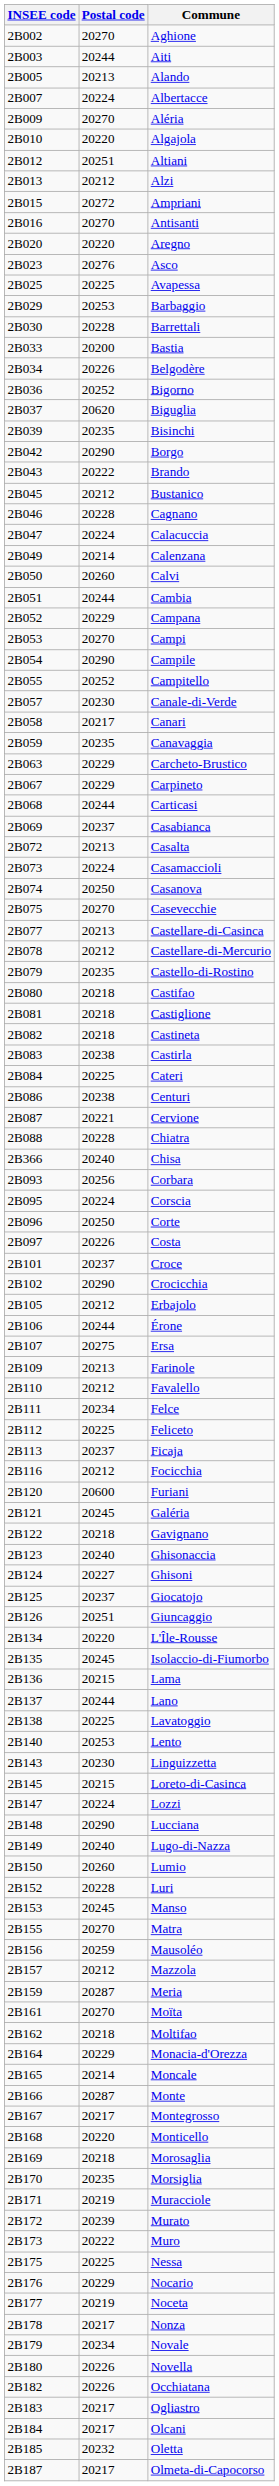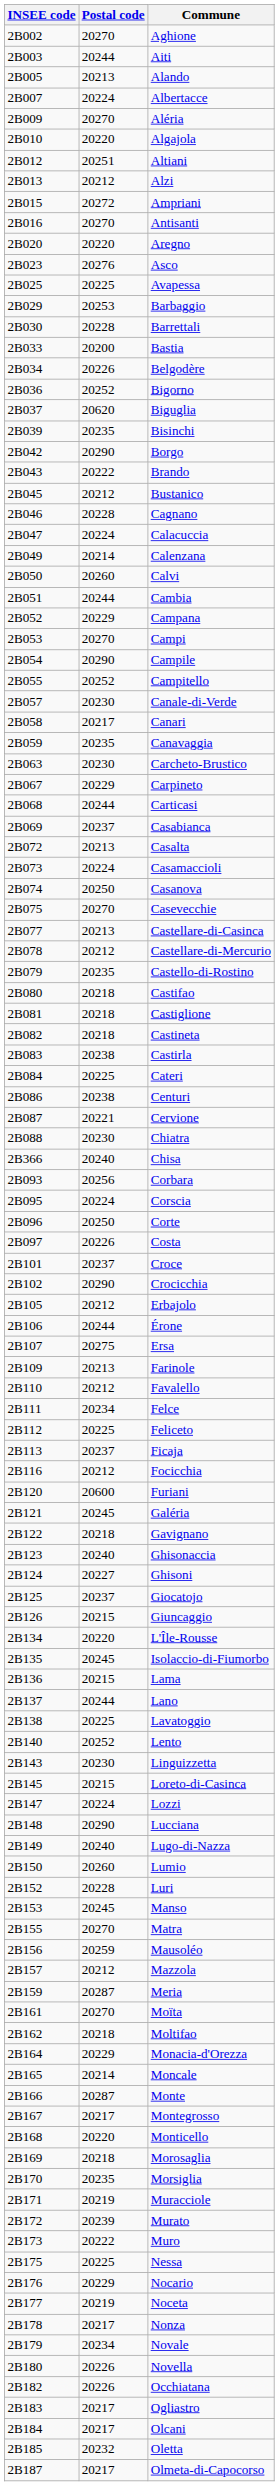 <table class="wikitable sortable">
 <tr>
 <th><a href='#'>INSEE code</a></th>
 <th><a href='#'>Postal code</a></th>
 <th>Commune</th>
 </tr>
 <tr>
 <td>2B002</td>
 <td>20270</td>
 <td><a href='#'>Aghione</a></td>
 </tr>
 <tr>
 <td>2B003</td>
 <td>20244</td>
 <td><a href='#'>Aiti</a></td>
 </tr>
 <tr>
 <td>2B005</td>
 <td>20213</td>
 <td><a href='#'>Alando</a></td>
 </tr>
 <tr>
 <td>2B007</td>
 <td>20224</td>
 <td><a href='#'>Albertacce</a></td>
 </tr>
 <tr>
 <td>2B009</td>
 <td>20270</td>
 <td><a href='#'>Aléria</a></td>
 </tr>
 <tr>
 <td>2B010</td>
 <td>20220</td>
 <td><a href='#'>Algajola</a></td>
 </tr>
 <tr>
 <td>2B012</td>
 <td>20251</td>
 <td><a href='#'>Altiani</a></td>
 </tr>
 <tr>
 <td>2B013</td>
 <td>20212</td>
 <td><a href='#'>Alzi</a></td>
 </tr>
 <tr>
 <td>2B015</td>
 <td>20272</td>
 <td><a href='#'>Ampriani</a></td>
 </tr>
 <tr>
 <td>2B016</td>
 <td>20270</td>
 <td><a href='#'>Antisanti</a></td>
 </tr>
 <tr>
 <td>2B020</td>
 <td>20220</td>
 <td><a href='#'>Aregno</a></td>
 </tr>
 <tr>
 <td>2B023</td>
 <td>20276</td>
 <td><a href='#'>Asco</a></td>
 </tr>
 <tr>
 <td>2B025</td>
 <td>20225</td>
 <td><a href='#'>Avapessa</a></td>
 </tr>
 <tr>
 <td>2B029</td>
 <td>20253</td>
 <td><a href='#'>Barbaggio</a></td>
 </tr>
 <tr>
 <td>2B030</td>
 <td>20228</td>
 <td><a href='#'>Barrettali</a></td>
 </tr>
 <tr>
 <td>2B033</td>
 <td>20200</td>
 <td><a href='#'>Bastia</a></td>
 </tr>
 <tr>
 <td>2B034</td>
 <td>20226</td>
 <td><a href='#'>Belgodère</a></td>
 </tr>
 <tr>
 <td>2B036</td>
 <td>20252</td>
 <td><a href='#'>Bigorno</a></td>
 </tr>
 <tr>
 <td>2B037</td>
 <td>20620</td>
 <td><a href='#'>Biguglia</a></td>
 </tr>
 <tr>
 <td>2B039</td>
 <td>20235</td>
 <td><a href='#'>Bisinchi</a></td>
 </tr>
 <tr>
 <td>2B042</td>
 <td>20290</td>
 <td><a href='#'>Borgo</a></td>
 </tr>
 <tr>
 <td>2B043</td>
 <td>20222</td>
 <td><a href='#'>Brando</a></td>
 </tr>
 <tr>
 <td>2B045</td>
 <td>20212</td>
 <td><a href='#'>Bustanico</a></td>
 </tr>
 <tr>
 <td>2B046</td>
 <td>20228</td>
 <td><a href='#'>Cagnano</a></td>
 </tr>
 <tr>
 <td>2B047</td>
 <td>20224</td>
 <td><a href='#'>Calacuccia</a></td>
 </tr>
 <tr>
 <td>2B049</td>
 <td>20214</td>
 <td><a href='#'>Calenzana</a></td>
 </tr>
 <tr>
 <td>2B050</td>
 <td>20260</td>
 <td><a href='#'>Calvi</a></td>
 </tr>
 <tr>
 <td>2B051</td>
 <td>20244</td>
 <td><a href='#'>Cambia</a></td>
 </tr>
 <tr>
 <td>2B052</td>
 <td>20229</td>
 <td><a href='#'>Campana</a></td>
 </tr>
 <tr>
 <td>2B053</td>
 <td>20270</td>
 <td><a href='#'>Campi</a></td>
 </tr>
 <tr>
 <td>2B054</td>
 <td>20290</td>
 <td><a href='#'>Campile</a></td>
 </tr>
 <tr>
 <td>2B055</td>
 <td>20252</td>
 <td><a href='#'>Campitello</a></td>
 </tr>
 <tr>
 <td>2B057</td>
 <td>20230</td>
 <td><a href='#'>Canale-di-Verde</a></td>
 </tr>
 <tr>
 <td>2B058</td>
 <td>20217</td>
 <td><a href='#'>Canari</a></td>
 </tr>
 <tr>
 <td>2B059</td>
 <td>20235</td>
 <td><a href='#'>Canavaggia</a></td>
 </tr>
 <tr>
 <td>2B063</td>
-<td>20229</td>
+<td>20230</td>
 <td><a href='#'>Carcheto-Brustico</a></td>
 </tr>
 <tr>
 <td>2B067</td>
 <td>20229</td>
 <td><a href='#'>Carpineto</a></td>
 </tr>
 <tr>
 <td>2B068</td>
 <td>20244</td>
 <td><a href='#'>Carticasi</a></td>
 </tr>
 <tr>
 <td>2B069</td>
 <td>20237</td>
 <td><a href='#'>Casabianca</a></td>
 </tr>
 <tr>
 <td>2B072</td>
 <td>20213</td>
 <td><a href='#'>Casalta</a></td>
 </tr>
 <tr>
 <td>2B073</td>
 <td>20224</td>
 <td><a href='#'>Casamaccioli</a></td>
 </tr>
 <tr>
 <td>2B074</td>
 <td>20250</td>
 <td><a href='#'>Casanova</a></td>
 </tr>
 <tr>
 <td>2B075</td>
 <td>20270</td>
 <td><a href='#'>Casevecchie</a></td>
 </tr>
 <tr>
 <td>2B077</td>
 <td>20213</td>
 <td><a href='#'>Castellare-di-Casinca</a></td>
 </tr>
 <tr>
 <td>2B078</td>
 <td>20212</td>
 <td><a href='#'>Castellare-di-Mercurio</a></td>
 </tr>
 <tr>
 <td>2B079</td>
 <td>20235</td>
 <td><a href='#'>Castello-di-Rostino</a></td>
 </tr>
 <tr>
 <td>2B080</td>
 <td>20218</td>
 <td><a href='#'>Castifao</a></td>
 </tr>
 <tr>
 <td>2B081</td>
 <td>20218</td>
 <td><a href='#'>Castiglione</a></td>
 </tr>
 <tr>
 <td>2B082</td>
 <td>20218</td>
 <td><a href='#'>Castineta</a></td>
 </tr>
 <tr>
 <td>2B083</td>
 <td>20238</td>
 <td><a href='#'>Castirla</a></td>
 </tr>
 <tr>
 <td>2B084</td>
 <td>20225</td>
 <td><a href='#'>Cateri</a></td>
 </tr>
 <tr>
 <td>2B086</td>
 <td>20238</td>
 <td><a href='#'>Centuri</a></td>
 </tr>
 <tr>
 <td>2B087</td>
 <td>20221</td>
 <td><a href='#'>Cervione</a></td>
 </tr>
 <tr>
 <td>2B088</td>
-<td>20228</td>
+<td>20230</td>
 <td><a href='#'>Chiatra</a></td>
 </tr>
 <tr>
 <td>2B366</td>
 <td>20240</td>
 <td><a href='#'>Chisa</a></td>
 </tr>
 <tr>
 <td>2B093</td>
 <td>20256</td>
 <td><a href='#'>Corbara</a></td>
 </tr>
 <tr>
 <td>2B095</td>
 <td>20224</td>
 <td><a href='#'>Corscia</a></td>
 </tr>
 <tr>
 <td>2B096</td>
 <td>20250</td>
 <td><a href='#'>Corte</a></td>
 </tr>
 <tr>
 <td>2B097</td>
 <td>20226</td>
 <td><a href='#'>Costa</a></td>
 </tr>
 <tr>
 <td>2B101</td>
 <td>20237</td>
 <td><a href='#'>Croce</a></td>
 </tr>
 <tr>
 <td>2B102</td>
 <td>20290</td>
 <td><a href='#'>Crocicchia</a></td>
 </tr>
 <tr>
 <td>2B105</td>
 <td>20212</td>
 <td><a href='#'>Erbajolo</a></td>
 </tr>
 <tr>
 <td>2B106</td>
 <td>20244</td>
 <td><a href='#'>Érone</a></td>
 </tr>
 <tr>
 <td>2B107</td>
 <td>20275</td>
 <td><a href='#'>Ersa</a></td>
 </tr>
 <tr>
 <td>2B109</td>
 <td>20213</td>
 <td><a href='#'>Farinole</a></td>
 </tr>
 <tr>
 <td>2B110</td>
 <td>20212</td>
 <td><a href='#'>Favalello</a></td>
 </tr>
 <tr>
 <td>2B111</td>
 <td>20234</td>
 <td><a href='#'>Felce</a></td>
 </tr>
 <tr>
 <td>2B112</td>
 <td>20225</td>
 <td><a href='#'>Feliceto</a></td>
 </tr>
 <tr>
 <td>2B113</td>
 <td>20237</td>
 <td><a href='#'>Ficaja</a></td>
 </tr>
 <tr>
 <td>2B116</td>
 <td>20212</td>
 <td><a href='#'>Focicchia</a></td>
 </tr>
 <tr>
 <td>2B120</td>
 <td>20600</td>
 <td><a href='#'>Furiani</a></td>
 </tr>
 <tr>
 <td>2B121</td>
 <td>20245</td>
 <td><a href='#'>Galéria</a></td>
 </tr>
 <tr>
 <td>2B122</td>
 <td>20218</td>
 <td><a href='#'>Gavignano</a></td>
 </tr>
 <tr>
 <td>2B123</td>
 <td>20240</td>
 <td><a href='#'>Ghisonaccia</a></td>
 </tr>
 <tr>
 <td>2B124</td>
 <td>20227</td>
 <td><a href='#'>Ghisoni</a></td>
 </tr>
 <tr>
 <td>2B125</td>
 <td>20237</td>
 <td><a href='#'>Giocatojo</a></td>
 </tr>
 <tr>
 <td>2B126</td>
-<td>20251</td>
+<td>20215</td>
 <td><a href='#'>Giuncaggio</a></td>
 </tr>
 <tr>
 <td>2B134</td>
 <td>20220</td>
 <td><a href='#'>L'Île-Rousse</a></td>
 </tr>
 <tr>
 <td>2B135</td>
 <td>20245</td>
 <td><a href='#'>Isolaccio-di-Fiumorbo</a></td>
 </tr>
 <tr>
 <td>2B136</td>
 <td>20215</td>
 <td><a href='#'>Lama</a></td>
 </tr>
 <tr>
 <td>2B137</td>
 <td>20244</td>
 <td><a href='#'>Lano</a></td>
 </tr>
 <tr>
 <td>2B138</td>
 <td>20225</td>
 <td><a href='#'>Lavatoggio</a></td>
 </tr>
 <tr>
 <td>2B140</td>
-<td>20253</td>
+<td>20252</td>
 <td><a href='#'>Lento</a></td>
 </tr>
 <tr>
 <td>2B143</td>
 <td>20230</td>
 <td><a href='#'>Linguizzetta</a></td>
 </tr>
 <tr>
 <td>2B145</td>
 <td>20215</td>
 <td><a href='#'>Loreto-di-Casinca</a></td>
 </tr>
 <tr>
 <td>2B147</td>
 <td>20224</td>
 <td><a href='#'>Lozzi</a></td>
 </tr>
 <tr>
 <td>2B148</td>
 <td>20290</td>
 <td><a href='#'>Lucciana</a></td>
 </tr>
 <tr>
 <td>2B149</td>
 <td>20240</td>
 <td><a href='#'>Lugo-di-Nazza</a></td>
 </tr>
 <tr>
 <td>2B150</td>
 <td>20260</td>
 <td><a href='#'>Lumio</a></td>
 </tr>
 <tr>
 <td>2B152</td>
 <td>20228</td>
 <td><a href='#'>Luri</a></td>
 </tr>
 <tr>
 <td>2B153</td>
 <td>20245</td>
 <td><a href='#'>Manso</a></td>
 </tr>
 <tr>
 <td>2B155</td>
 <td>20270</td>
 <td><a href='#'>Matra</a></td>
 </tr>
 <tr>
 <td>2B156</td>
 <td>20259</td>
 <td><a href='#'>Mausoléo</a></td>
 </tr>
 <tr>
 <td>2B157</td>
 <td>20212</td>
 <td><a href='#'>Mazzola</a></td>
 </tr>
 <tr>
 <td>2B159</td>
 <td>20287</td>
 <td><a href='#'>Meria</a></td>
 </tr>
 <tr>
 <td>2B161</td>
 <td>20270</td>
 <td><a href='#'>Moïta</a></td>
 </tr>
 <tr>
 <td>2B162</td>
 <td>20218</td>
 <td><a href='#'>Moltifao</a></td>
 </tr>
 <tr>
 <td>2B164</td>
 <td>20229</td>
 <td><a href='#'>Monacia-d'Orezza</a></td>
 </tr>
 <tr>
 <td>2B165</td>
 <td>20214</td>
 <td><a href='#'>Moncale</a></td>
 </tr>
 <tr>
 <td>2B166</td>
 <td>20287</td>
 <td><a href='#'>Monte</a></td>
 </tr>
 <tr>
 <td>2B167</td>
 <td>20217</td>
 <td><a href='#'>Montegrosso</a></td>
 </tr>
 <tr>
 <td>2B168</td>
 <td>20220</td>
 <td><a href='#'>Monticello</a></td>
 </tr>
 <tr>
 <td>2B169</td>
 <td>20218</td>
 <td><a href='#'>Morosaglia</a></td>
 </tr>
 <tr>
 <td>2B170</td>
 <td>20235</td>
 <td><a href='#'>Morsiglia</a></td>
 </tr>
 <tr>
 <td>2B171</td>
 <td>20219</td>
 <td><a href='#'>Muracciole</a></td>
 </tr>
 <tr>
 <td>2B172</td>
 <td>20239</td>
 <td><a href='#'>Murato</a></td>
 </tr>
 <tr>
 <td>2B173</td>
 <td>20222</td>
 <td><a href='#'>Muro</a></td>
 </tr>
 <tr>
 <td>2B175</td>
 <td>20225</td>
 <td><a href='#'>Nessa</a></td>
 </tr>
 <tr>
 <td>2B176</td>
 <td>20229</td>
 <td><a href='#'>Nocario</a></td>
 </tr>
 <tr>
 <td>2B177</td>
 <td>20219</td>
 <td><a href='#'>Noceta</a></td>
 </tr>
 <tr>
 <td>2B178</td>
 <td>20217</td>
 <td><a href='#'>Nonza</a></td>
 </tr>
 <tr>
 <td>2B179</td>
 <td>20234</td>
 <td><a href='#'>Novale</a></td>
 </tr>
 <tr>
 <td>2B180</td>
 <td>20226</td>
 <td><a href='#'>Novella</a></td>
 </tr>
 <tr>
 <td>2B182</td>
 <td>20226</td>
 <td><a href='#'>Occhiatana</a></td>
 </tr>
 <tr>
 <td>2B183</td>
 <td>20217</td>
 <td><a href='#'>Ogliastro</a></td>
 </tr>
 <tr>
 <td>2B184</td>
 <td>20217</td>
 <td><a href='#'>Olcani</a></td>
 </tr>
 <tr>
 <td>2B185</td>
 <td>20232</td>
 <td><a href='#'>Oletta</a></td>
 </tr>
 <tr>
 <td>2B187</td>
 <td>20217</td>
 <td><a href='#'>Olmeta-di-Capocorso</a></td>
 </tr>
 </table>
